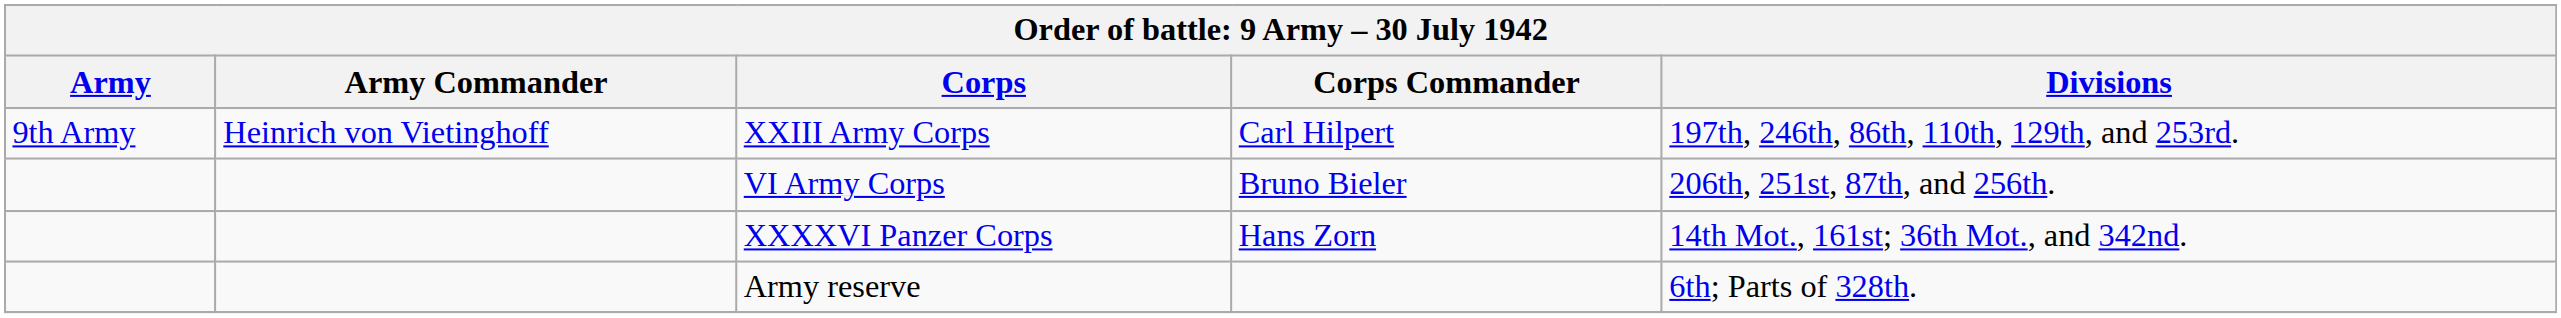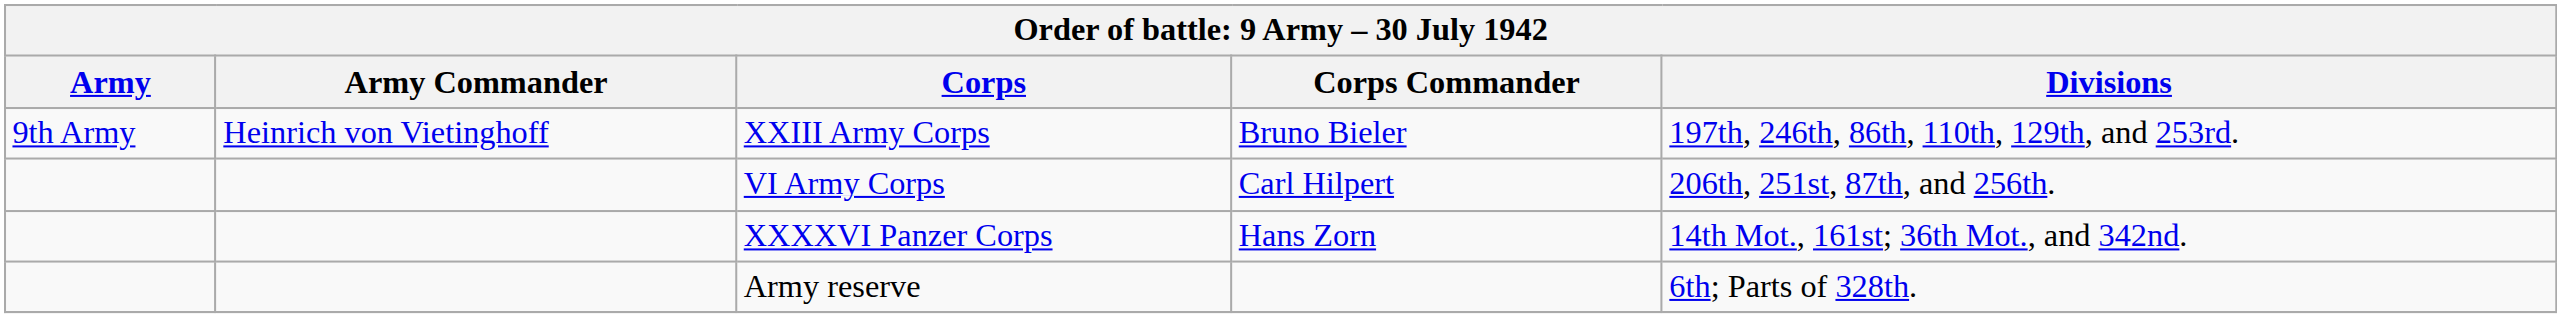 <table class="wikitable collapsible collapsed" style="width: 100%; margin-left: 0; margin-right: 0;">
 <tr>
 <th colspan="6">Order of battle: 9 Army – 30 July 1942</th>
 </tr>
 <tr>
 <th><a href='#'>Army</a></th>
 <th>Army Commander</th>
 <th><a href='#'>Corps</a></th>
 <th>Corps Commander</th>
 <th><a href='#'>Divisions</a></th>
 </tr>
 <tr>
 <td><a href='#'>9th Army</a></td>
 <td><a href='#'>Heinrich von Vietinghoff</a></td>
 <td><a href='#'>XXIII Army Corps</a></td>
-<td><a href='#'>Carl Hilpert</a></td>
+<td><a href='#'>Bruno Bieler</a></td>
 <td><a href='#'>197th</a>, <a href='#'>246th</a>, <a href='#'>86th</a>, <a href='#'>110th</a>, <a href='#'>129th</a>, and <a href='#'>253rd</a>.</td>
 </tr>
 <tr>
 <td></td>
 <td></td>
 <td><a href='#'>VI Army Corps</a></td>
-<td><a href='#'>Bruno Bieler</a></td>
+<td><a href='#'>Carl Hilpert</a></td>
 <td><a href='#'>206th</a>, <a href='#'>251st</a>, <a href='#'>87th</a>, and <a href='#'>256th</a>.</td>
 </tr>
 <tr>
 <td></td>
 <td></td>
 <td><a href='#'>XXXXVI Panzer Corps</a></td>
 <td><a href='#'>Hans Zorn</a></td>
 <td><a href='#'>14th Mot.</a>, <a href='#'>161st</a>; <a href='#'>36th Mot.</a>, and <a href='#'>342nd</a>.</td>
 </tr>
 <tr>
 <td></td>
 <td></td>
 <td>Army reserve</td>
 <td></td>
 <td><a href='#'>6th</a>; Parts of <a href='#'>328th</a>.</td>
 </tr>
 <tr>
 </tr>
 </table>
